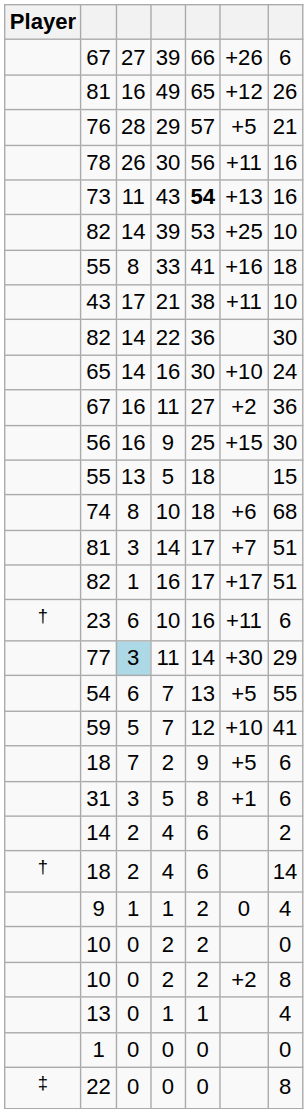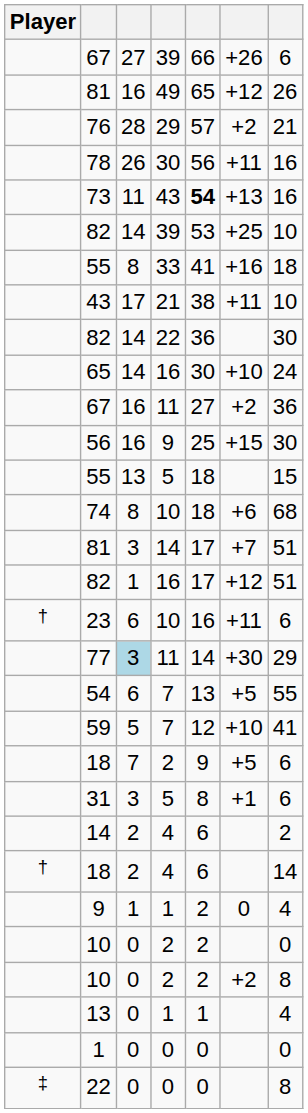 <table class="wikitable sortable" style="text-align:center;">
 <tr>
 <th>Player</th>
 <th></th>
 <th></th>
 <th></th>
 <th></th>
 <th data-sort-type="number"></th>
 <th></th>
 </tr>
 <tr>
 <td></td>
 <td>67</td>
 <td>27</td>
 <td>39</td>
 <td>66</td>
 <td>+26</td>
 <td>6</td>
 </tr>
 <tr>
 <td></td>
 <td>81</td>
 <td>16</td>
 <td>49</td>
 <td>65</td>
 <td>+12</td>
 <td>26</td>
 </tr>
 <tr>
 <td></td>
 <td>76</td>
 <td>28</td>
 <td>29</td>
 <td>57</td>
-<td>+5</td>
+<td>+2</td>
 <td>21</td>
 </tr>
 <tr>
 <td></td>
 <td>78</td>
 <td>26</td>
 <td>30</td>
 <td>56</td>
 <td>+11</td>
 <td>16</td>
 </tr>
 <tr>
 <td></td>
 <td>73</td>
 <td>11</td>
 <td>43</td>
 <td><span><strong>54</strong></span></td>
 <td>+13</td>
 <td>16</td>
 </tr>
 <tr>
 <td></td>
 <td>82</td>
 <td>14</td>
 <td>39</td>
 <td>53</td>
 <td>+25</td>
 <td>10</td>
 </tr>
 <tr>
 <td></td>
 <td>55</td>
 <td>8</td>
 <td>33</td>
 <td>41</td>
 <td>+16</td>
 <td>18</td>
 </tr>
 <tr>
 <td></td>
 <td>43</td>
 <td>17</td>
 <td>21</td>
 <td>38</td>
 <td>+11</td>
 <td>10</td>
 </tr>
 <tr>
 <td></td>
 <td>82</td>
 <td>14</td>
 <td>22</td>
 <td>36</td>
 <td></td>
 <td>30</td>
 </tr>
 <tr>
 <td></td>
 <td>65</td>
 <td>14</td>
 <td>16</td>
 <td>30</td>
 <td>+10</td>
 <td>24</td>
 </tr>
 <tr>
 <td></td>
 <td>67</td>
 <td>16</td>
 <td>11</td>
 <td>27</td>
 <td>+2</td>
 <td>36</td>
 </tr>
 <tr>
 <td></td>
 <td>56</td>
 <td>16</td>
 <td>9</td>
 <td>25</td>
 <td>+15</td>
 <td>30</td>
 </tr>
 <tr>
 <td></td>
 <td>55</td>
 <td>13</td>
 <td>5</td>
 <td>18</td>
 <td></td>
 <td>15</td>
 </tr>
 <tr>
 <td></td>
 <td>74</td>
 <td>8</td>
 <td>10</td>
 <td>18</td>
 <td>+6</td>
 <td>68</td>
 </tr>
 <tr>
 <td></td>
 <td>81</td>
 <td>3</td>
 <td>14</td>
 <td>17</td>
 <td>+7</td>
 <td>51</td>
 </tr>
 <tr>
 <td></td>
 <td>82</td>
 <td>1</td>
 <td>16</td>
 <td>17</td>
-<td>+17</td>
+<td>+12</td>
 <td>51</td>
 </tr>
 <tr>
 <td><sup>†</sup></td>
 <td>23</td>
 <td>6</td>
 <td>10</td>
 <td>16</td>
 <td>+11</td>
 <td>6</td>
 </tr>
 <tr>
 <td></td>
 <td>77</td>
 <td style="background: lightblue;">3</td>
 <td>11</td>
 <td>14</td>
 <td>+30</td>
 <td>29</td>
 </tr>
 <tr>
 <td></td>
 <td>54</td>
 <td>6</td>
 <td>7</td>
 <td>13</td>
 <td>+5</td>
 <td>55</td>
 </tr>
 <tr>
 <td></td>
 <td>59</td>
 <td>5</td>
 <td>7</td>
 <td>12</td>
 <td>+10</td>
 <td>41</td>
 </tr>
 <tr>
 <td></td>
 <td>18</td>
 <td>7</td>
 <td>2</td>
 <td>9</td>
 <td>+5</td>
 <td>6</td>
 </tr>
 <tr>
 <td></td>
 <td>31</td>
 <td>3</td>
 <td>5</td>
 <td>8</td>
 <td>+1</td>
 <td>6</td>
 </tr>
 <tr>
 <td></td>
 <td>14</td>
 <td>2</td>
 <td>4</td>
 <td>6</td>
 <td></td>
 <td>2</td>
 </tr>
 <tr>
 <td><sup>†</sup></td>
 <td>18</td>
 <td>2</td>
 <td>4</td>
 <td>6</td>
 <td></td>
 <td>14</td>
 </tr>
 <tr>
 <td></td>
 <td>9</td>
 <td>1</td>
 <td>1</td>
 <td>2</td>
 <td>0</td>
 <td>4</td>
 </tr>
 <tr>
 <td></td>
 <td>10</td>
 <td>0</td>
 <td>2</td>
 <td>2</td>
 <td></td>
 <td>0</td>
 </tr>
 <tr>
 <td></td>
 <td>10</td>
 <td>0</td>
 <td>2</td>
 <td>2</td>
 <td>+2</td>
 <td>8</td>
 </tr>
 <tr>
 <td></td>
 <td>13</td>
 <td>0</td>
 <td>1</td>
 <td>1</td>
 <td></td>
 <td>4</td>
 </tr>
 <tr>
 <td></td>
 <td>1</td>
 <td>0</td>
 <td>0</td>
 <td>0</td>
 <td></td>
 <td>0</td>
 </tr>
 <tr>
 <td><sup>‡</sup></td>
 <td>22</td>
 <td>0</td>
 <td>0</td>
 <td>0</td>
 <td></td>
 <td>8</td>
 </tr>
 </table>
